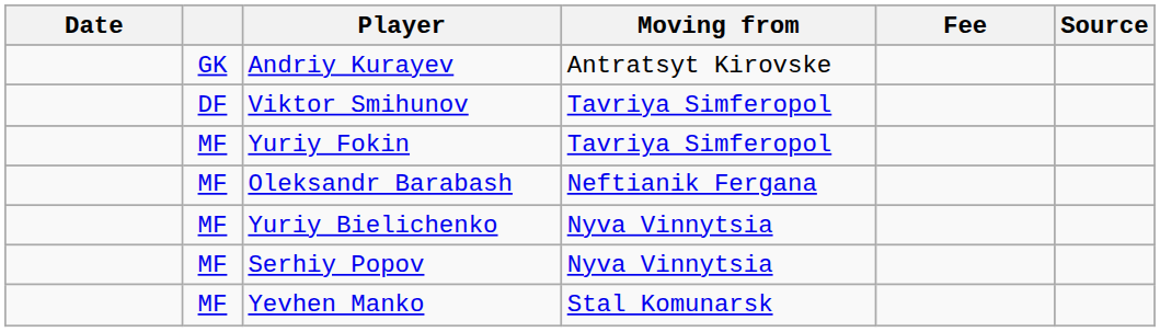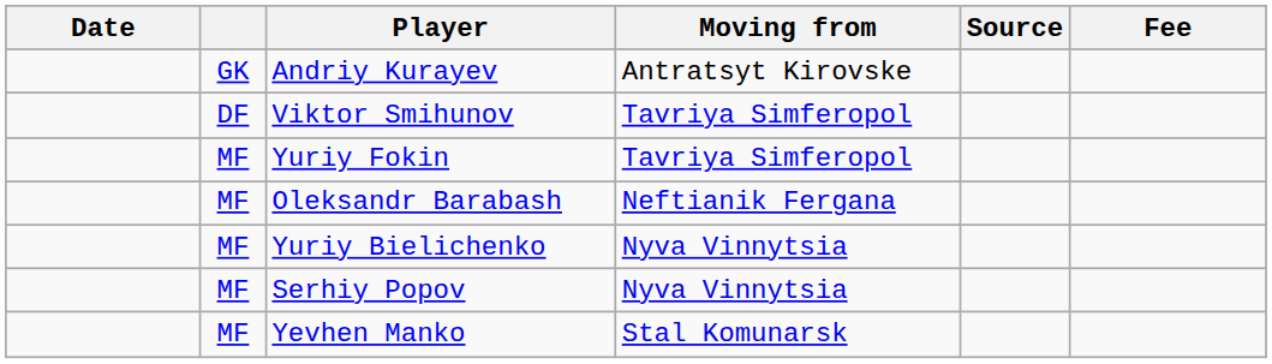 <table class="wikitable sortable">
 <tr>
 <th style="width:115px;">Date</th>
 <th style="width:30px;"></th>
 <th style="width:200px;">Player</th>
 <th style="width:200px;">Moving from</th>
+<th style="width:20px;">Source</th>
 <th style="width:120px;" class="unsortable">Fee</th>
-<th style="width:20px;">Source</th>
 </tr>
 <tr>
 <td></td>
 <td style="text-align: center"><a href='#'>GK</a></td>
 <td><a href='#'>Andriy Kurayev</a></td>
 <td>Antratsyt Kirovske</td>
 <td></td>
 <td></td>
 </tr>
 <tr>
 <td></td>
 <td style="text-align: center"><a href='#'>DF</a></td>
 <td><a href='#'>Viktor Smihunov</a></td>
 <td><a href='#'>Tavriya Simferopol</a></td>
 <td></td>
 <td></td>
 </tr>
 <tr>
 <td></td>
 <td style="text-align: center"><a href='#'>MF</a></td>
 <td><a href='#'>Yuriy Fokin</a></td>
 <td><a href='#'>Tavriya Simferopol</a></td>
 <td></td>
 <td></td>
 </tr>
 <tr>
 <td></td>
 <td style="text-align: center"><a href='#'>MF</a></td>
 <td><a href='#'>Oleksandr Barabash</a></td>
 <td><a href='#'>Neftianik Fergana</a></td>
 <td></td>
 <td></td>
 </tr>
 <tr>
 <td></td>
 <td style="text-align: center"><a href='#'>MF</a></td>
 <td><a href='#'>Yuriy Bielichenko</a></td>
 <td><a href='#'>Nyva Vinnytsia</a></td>
 <td></td>
 <td></td>
 </tr>
 <tr>
 <td></td>
 <td style="text-align: center"><a href='#'>MF</a></td>
 <td><a href='#'>Serhiy Popov</a></td>
 <td><a href='#'>Nyva Vinnytsia</a></td>
 <td></td>
 <td></td>
 </tr>
 <tr>
 <td></td>
 <td style="text-align: center"><a href='#'>MF</a></td>
 <td><a href='#'>Yevhen Manko</a></td>
 <td><a href='#'>Stal Komunarsk</a></td>
 <td></td>
 <td></td>
 </tr>
 </table>
